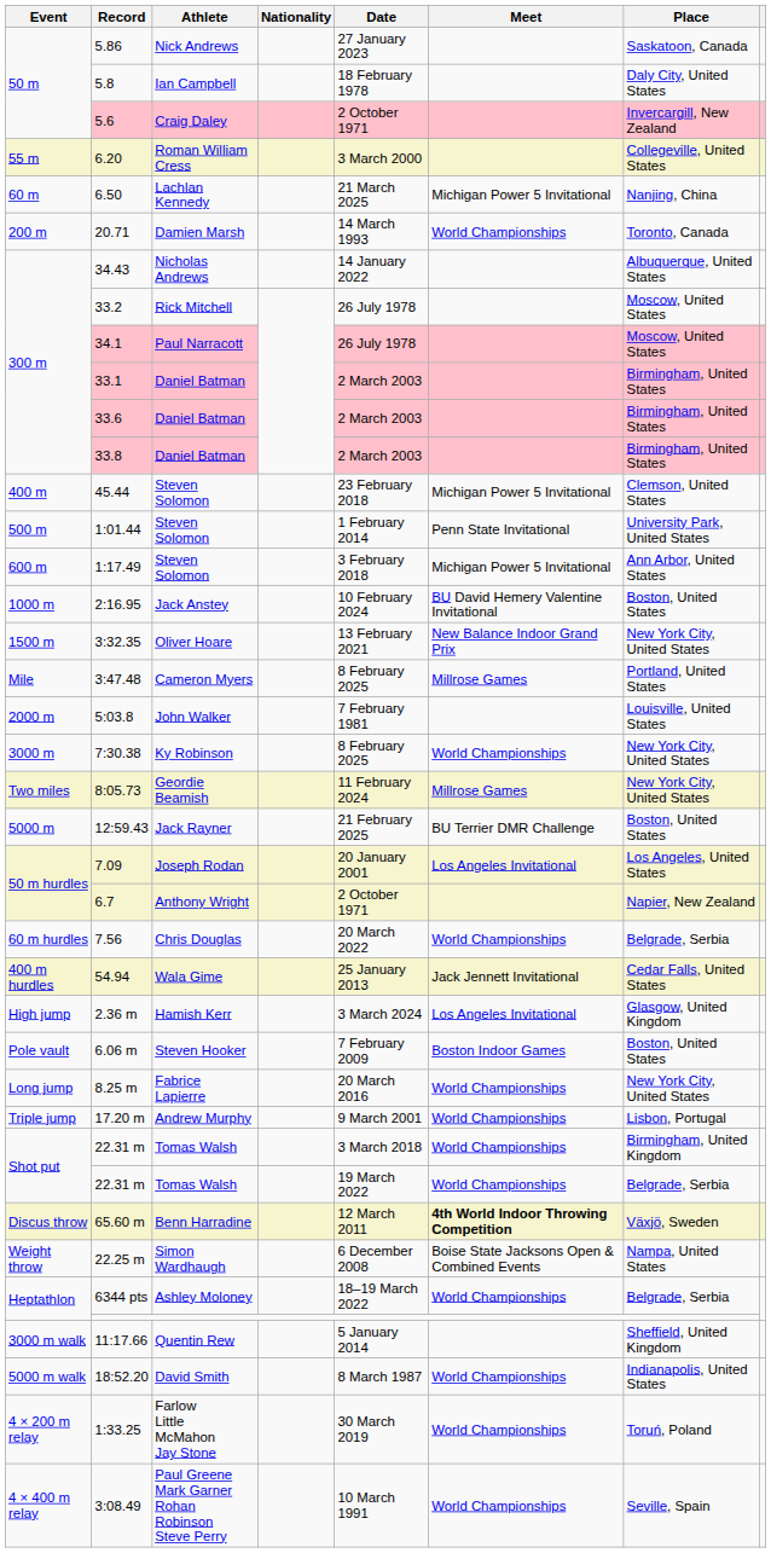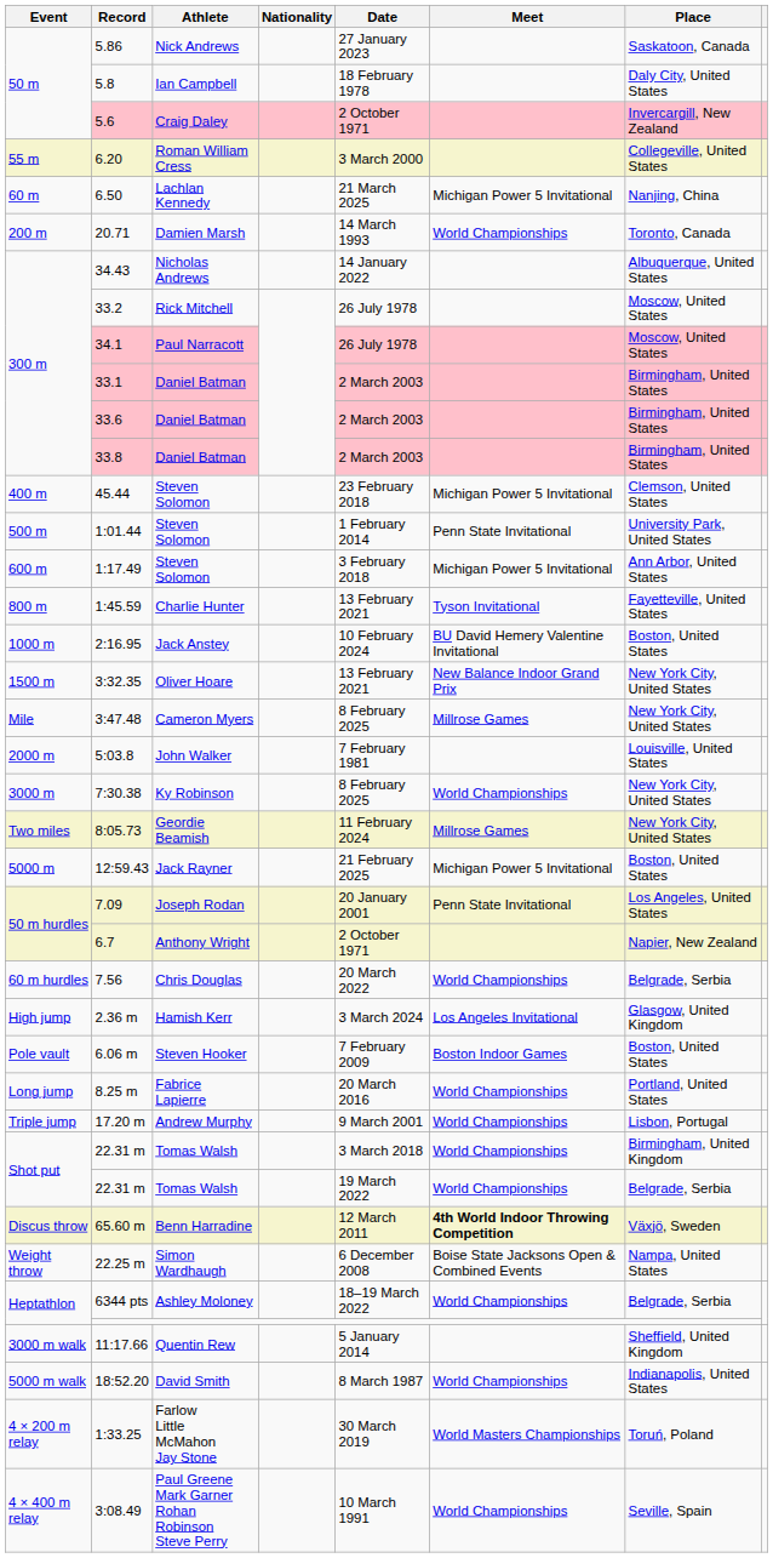 <table class="wikitable" style="font-size:95%; width: 95%;">
 <tr>
 <th>Event</th>
 <th>Record</th>
 <th>Athlete</th>
 <th>Nationality</th>
 <th>Date</th>
 <th>Meet</th>
 <th>Place</th>
 <th></th>
 </tr>
 <tr>
 <td rowspan=3><a href='#'>50 m</a></td>
 <td>5.86</td>
 <td><a href='#'>Nick Andrews</a></td>
 <td></td>
 <td>27 January 2023</td>
 <td></td>
 <td><a href='#'>Saskatoon</a>, Canada</td>
 <td></td>
 </tr>
 <tr>
 <td>5.8 </td>
 <td><a href='#'>Ian Campbell</a></td>
 <td></td>
 <td>18 February 1978</td>
 <td></td>
 <td><a href='#'>Daly City</a>, United States</td>
 <td></td>
 </tr>
 <tr style="background:pink">
 <td>5.6 </td>
 <td><a href='#'>Craig Daley</a></td>
 <td></td>
 <td>2 October 1971</td>
 <td></td>
 <td><a href='#'>Invercargill</a>, New Zealand</td>
 <td></td>
 </tr>
 <tr style="background:#f6F5CE;">
 <td><a href='#'>55 m</a></td>
 <td>6.20</td>
 <td><a href='#'>Roman William Cress</a></td>
 <td></td>
 <td>3 March 2000</td>
 <td></td>
 <td><a href='#'>Collegeville</a>, United States</td>
 <td></td>
 </tr>
 <tr>
 <td><a href='#'>60 m</a></td>
 <td>6.50</td>
 <td><a href='#'>Lachlan Kennedy</a></td>
 <td></td>
 <td>21 March 2025</td>
 <td>Michigan Power 5 Invitational</td>
 <td><a href='#'>Nanjing</a>, China</td>
 <td></td>
 </tr>
 <tr>
 <td><a href='#'>200 m</a></td>
 <td>20.71</td>
 <td><a href='#'>Damien Marsh</a></td>
 <td></td>
 <td>14 March 1993</td>
 <td><a href='#'>World Championships</a></td>
 <td><a href='#'>Toronto</a>, Canada</td>
 <td></td>
 </tr>
 <tr>
 <td rowspan=6><a href='#'>300 m</a></td>
 <td>34.43 </td>
 <td><a href='#'>Nicholas Andrews</a></td>
 <td></td>
 <td>14 January 2022</td>
 <td></td>
 <td><a href='#'>Albuquerque</a>, United States</td>
 <td></td>
 </tr>
 <tr>
 <td>33.2  </td>
 <td><a href='#'>Rick Mitchell</a></td>
 <td rowspan=5></td>
 <td>26 July 1978</td>
 <td></td>
 <td><a href='#'>Moscow</a>, United States</td>
 <td></td>
 </tr>
 <tr style="background:pink">
 <td>34.1 </td>
 <td><a href='#'>Paul Narracott</a></td>
 <td>26 July 1978</td>
 <td></td>
 <td><a href='#'>Moscow</a>, United States</td>
 <td></td>
 </tr>
 <tr style="background:pink">
 <td>33.1 </td>
 <td><a href='#'>Daniel Batman</a></td>
 <td>2 March 2003</td>
 <td></td>
 <td><a href='#'>Birmingham</a>, United States</td>
 <td></td>
 </tr>
 <tr style="background:pink">
 <td>33.6 </td>
 <td><a href='#'>Daniel Batman</a></td>
 <td>2 March 2003</td>
 <td></td>
 <td><a href='#'>Birmingham</a>, United States</td>
 <td></td>
 </tr>
 <tr style="background:pink">
 <td>33.8 </td>
 <td><a href='#'>Daniel Batman</a></td>
 <td>2 March 2003</td>
 <td></td>
 <td><a href='#'>Birmingham</a>, United States</td>
 <td></td>
 </tr>
 <tr>
 <td><a href='#'>400 m</a></td>
 <td>45.44</td>
 <td><a href='#'>Steven Solomon</a></td>
 <td></td>
 <td>23 February 2018</td>
 <td>Michigan Power 5 Invitational</td>
 <td><a href='#'>Clemson</a>, United States</td>
 <td></td>
 </tr>
 <tr>
 <td><a href='#'>500 m</a></td>
 <td>1:01.44</td>
 <td><a href='#'>Steven Solomon</a></td>
 <td></td>
 <td>1 February 2014</td>
 <td>Penn State Invitational</td>
 <td><a href='#'>University Park</a>, United States</td>
 <td></td>
 </tr>
 <tr>
 <td><a href='#'>600 m</a></td>
 <td>1:17.49</td>
 <td><a href='#'>Steven Solomon</a></td>
 <td></td>
 <td>3 February 2018</td>
 <td>Michigan Power 5 Invitational</td>
 <td><a href='#'>Ann Arbor</a>, United States</td>
 <td></td>
 </tr>
 <tr>
+<td><a href='#'>800 m</a></td>
+<td>1:45.59</td>
+<td><a href='#'>Charlie Hunter</a></td>
+<td></td>
+<td>13 February 2021</td>
+<td><a href='#'>Tyson Invitational</a></td>
+<td><a href='#'>Fayetteville</a>, United States</td>
+<td></td>
+</tr>
+<tr>
 <td><a href='#'>1000 m</a></td>
 <td>2:16.95</td>
 <td><a href='#'>Jack Anstey</a></td>
 <td></td>
 <td>10 February 2024</td>
 <td><a href='#'>BU</a> David Hemery Valentine Invitational</td>
 <td><a href='#'>Boston</a>, United States</td>
 <td></td>
 </tr>
 <tr>
 <td><a href='#'>1500 m</a></td>
 <td>3:32.35</td>
 <td><a href='#'>Oliver Hoare</a></td>
 <td></td>
 <td>13 February 2021</td>
 <td><a href='#'>New Balance Indoor Grand Prix</a></td>
 <td><a href='#'>New York City</a>, United States</td>
 <td></td>
 </tr>
 <tr>
 <td><a href='#'>Mile</a></td>
 <td>3:47.48</td>
 <td><a href='#'>Cameron Myers</a></td>
 <td></td>
 <td>8 February 2025</td>
 <td><a href='#'>Millrose Games</a></td>
-<td><a href='#'>Portland</a>, United States</td>
+<td><a href='#'>New York City</a>, United States</td>
 <td></td>
 </tr>
 <tr>
 <td><a href='#'>2000 m</a></td>
 <td>5:03.8 </td>
 <td><a href='#'>John Walker</a></td>
 <td></td>
 <td>7 February 1981</td>
 <td></td>
 <td><a href='#'>Louisville</a>, United States</td>
 <td></td>
 </tr>
 <tr>
 <td><a href='#'>3000 m</a></td>
 <td>7:30.38</td>
 <td><a href='#'>Ky Robinson</a></td>
 <td></td>
 <td>8 February 2025</td>
 <td><a href='#'>World Championships</a></td>
 <td><a href='#'>New York City</a>, United States</td>
 <td></td>
 </tr>
 <tr style="background:#f6F5CE;">
 <td><a href='#'>Two miles</a></td>
 <td>8:05.73</td>
 <td><a href='#'>Geordie Beamish</a></td>
 <td></td>
 <td>11 February 2024</td>
 <td><a href='#'>Millrose Games</a></td>
 <td><a href='#'>New York City</a>, United States</td>
 <td></td>
 </tr>
 <tr>
 <td><a href='#'>5000 m</a></td>
 <td>12:59.43</td>
 <td><a href='#'>Jack Rayner</a></td>
 <td></td>
 <td>21 February 2025</td>
-<td>BU Terrier DMR Challenge</td>
+<td>Michigan Power 5 Invitational</td>
 <td><a href='#'>Boston</a>, United States</td>
 <td></td>
 </tr>
 <tr style="background:#f6F5CE;">
 <td rowspan=2><a href='#'>50 m hurdles</a></td>
 <td>7.09</td>
 <td><a href='#'>Joseph Rodan</a></td>
 <td></td>
 <td>20 January 2001</td>
-<td><a href='#'>Los Angeles Invitational</a></td>
+<td>Penn State Invitational</td>
 <td><a href='#'>Los Angeles</a>, United States</td>
 <td></td>
 </tr>
 <tr style="background:#f6F5CE;">
 <td>6.7 </td>
 <td><a href='#'>Anthony Wright</a></td>
 <td></td>
 <td>2 October 1971</td>
 <td></td>
 <td><a href='#'>Napier</a>, New Zealand</td>
 <td></td>
 </tr>
 <tr>
 <td><a href='#'>60 m hurdles</a></td>
 <td>7.56</td>
 <td><a href='#'>Chris Douglas</a></td>
 <td></td>
 <td>20 March 2022</td>
 <td><a href='#'>World Championships</a></td>
 <td><a href='#'>Belgrade</a>, Serbia</td>
-<td></td>
-</tr>
-<tr style="background:#f6F5CE;">
-<td><a href='#'>400 m hurdles</a></td>
-<td>54.94</td>
-<td><a href='#'>Wala Gime</a></td>
-<td></td>
-<td>25 January 2013</td>
-<td>Jack Jennett Invitational</td>
-<td><a href='#'>Cedar Falls</a>, United States</td>
 <td></td>
 </tr>
 <tr>
 <td><a href='#'>High jump</a></td>
 <td>2.36 m</td>
 <td><a href='#'>Hamish Kerr</a></td>
 <td></td>
 <td>3 March 2024</td>
 <td><a href='#'>Los Angeles Invitational</a></td>
 <td><a href='#'>Glasgow</a>, United Kingdom</td>
 <td></td>
 </tr>
 <tr>
 <td><a href='#'>Pole vault</a></td>
 <td>6.06 m</td>
 <td><a href='#'>Steven Hooker</a></td>
 <td></td>
 <td>7 February 2009</td>
 <td><a href='#'>Boston Indoor Games</a></td>
 <td><a href='#'>Boston</a>, United States</td>
 <td></td>
 </tr>
 <tr>
 <td><a href='#'>Long jump</a></td>
 <td>8.25 m</td>
 <td><a href='#'>Fabrice Lapierre</a></td>
 <td></td>
 <td>20 March 2016</td>
 <td><a href='#'>World Championships</a></td>
-<td><a href='#'>New York City</a>, United States</td>
+<td><a href='#'>Portland</a>, United States</td>
 <td></td>
 </tr>
 <tr>
 <td><a href='#'>Triple jump</a></td>
 <td>17.20 m</td>
 <td><a href='#'>Andrew Murphy</a></td>
 <td></td>
 <td>9 March 2001</td>
 <td><a href='#'>World Championships</a></td>
 <td><a href='#'>Lisbon</a>, Portugal</td>
 <td></td>
 </tr>
 <tr>
 <td rowspan=2><a href='#'>Shot put</a></td>
 <td>22.31 m</td>
 <td><a href='#'>Tomas Walsh</a></td>
 <td></td>
 <td>3 March 2018</td>
 <td><a href='#'>World Championships</a></td>
 <td><a href='#'>Birmingham</a>, United Kingdom</td>
 <td></td>
 </tr>
 <tr>
 <td>22.31 m</td>
 <td><a href='#'>Tomas Walsh</a></td>
 <td></td>
 <td>19 March 2022</td>
 <td><a href='#'>World Championships</a></td>
 <td><a href='#'>Belgrade</a>, Serbia</td>
 <td></td>
 </tr>
 <tr style="background:#f6F5CE;">
 <td><a href='#'>Discus throw</a></td>
 <td>65.60 m</td>
 <td><a href='#'>Benn Harradine</a></td>
 <td></td>
 <td>12 March 2011</td>
 <td><strong>4th World Indoor Throwing Competition</strong></td>
 <td><a href='#'>Växjö</a>, Sweden</td>
 <td></td>
 </tr>
 <tr>
 <td><a href='#'>Weight throw</a></td>
 <td>22.25 m</td>
 <td><a href='#'>Simon Wardhaugh</a></td>
 <td></td>
 <td>6 December 2008</td>
 <td>Boise State Jacksons Open & Combined Events</td>
 <td><a href='#'>Nampa</a>, United States</td>
 <td></td>
 </tr>
 <tr>
 <td rowspan=2><a href='#'>Heptathlon</a></td>
 <td>6344 pts</td>
 <td><a href='#'>Ashley Moloney</a></td>
 <td></td>
 <td>18–19 March 2022</td>
 <td><a href='#'>World Championships</a></td>
 <td><a href='#'>Belgrade</a>, Serbia</td>
 <td rowspan=2></td>
 </tr>
 <tr>
 <td colspan=6></td>
 </tr>
 <tr>
 <td><a href='#'>3000 m walk</a></td>
 <td>11:17.66</td>
 <td><a href='#'>Quentin Rew</a></td>
 <td></td>
 <td>5 January 2014</td>
 <td></td>
 <td><a href='#'>Sheffield</a>, United Kingdom</td>
 <td></td>
 </tr>
 <tr>
 <td><a href='#'>5000 m walk</a></td>
 <td>18:52.20</td>
 <td><a href='#'>David Smith</a></td>
 <td></td>
 <td>8 March 1987</td>
 <td><a href='#'>World Championships</a></td>
 <td><a href='#'>Indianapolis</a>, United States</td>
 <td></td>
 </tr>
 <tr>
 <td><a href='#'>4 × 200 m relay</a></td>
 <td>1:33.25</td>
 <td>Farlow<br>Little<br>McMahon<br><a href='#'>Jay Stone</a></td>
 <td></td>
 <td>30 March 2019</td>
-<td><a href='#'>World Championships</a></td>
+<td><a href='#'>World Masters Championships</a></td>
 <td><a href='#'>Toruń</a>, Poland</td>
 <td></td>
 </tr>
 <tr>
 <td><a href='#'>4 × 400 m relay</a></td>
 <td>3:08.49</td>
 <td><a href='#'>Paul Greene</a><br><a href='#'>Mark Garner</a><br><a href='#'>Rohan Robinson</a><br><a href='#'>Steve Perry</a></td>
 <td></td>
 <td>10 March 1991</td>
 <td><a href='#'>World Championships</a></td>
 <td><a href='#'>Seville</a>, Spain</td>
 <td></td>
 </tr>
 </table>
